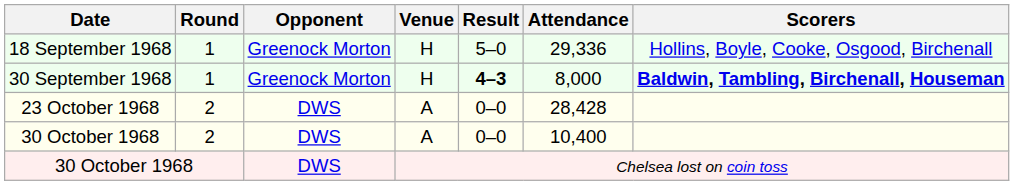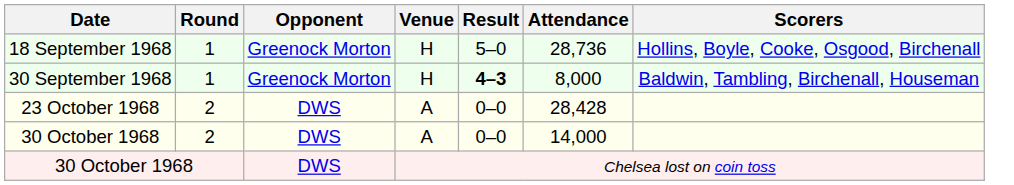 <table class="wikitable sortable" style="font-size:95%; text-align:center">
 <tr>
 <th>Date</th>
 <th>Round</th>
 <th>Opponent</th>
 <th>Venue</th>
 <th>Result</th>
 <th>Attendance</th>
 <th>Scorers</th>
 </tr>
 <tr bgcolor = "#EEFFEE">
 <td>18 September 1968</td>
 <td>1</td>
 <td><a href='#'>Greenock Morton</a></td>
 <td>H</td>
 <td>5–0</td>
-<td>29,336</td>
+<td>28,736</td>
 <td><a href='#'>Hollins</a>, <a href='#'>Boyle</a>, <a href='#'>Cooke</a>, <a href='#'>Osgood</a>, <a href='#'>Birchenall</a></td>
 </tr>
 <tr bgcolor = "#EEFFEE">
 <td>30 September 1968</td>
 <td>1</td>
 <td><a href='#'>Greenock Morton</a></td>
 <td>H</td>
 <td><strong>4–3</strong></td>
 <td>8,000</td>
-<td><strong><a href='#'>Baldwin</a>, <a href='#'>Tambling</a>, <a href='#'>Birchenall</a>, <a href='#'>Houseman</a></strong></td>
+<td><a href='#'>Baldwin</a>, <a href='#'>Tambling</a>, <a href='#'>Birchenall</a>, <a href='#'>Houseman</a></td>
 </tr>
 <tr bgcolor = "#FFFFEE">
 <td>23 October 1968</td>
 <td>2</td>
 <td><a href='#'>DWS</a></td>
 <td>A</td>
 <td>0–0</td>
 <td>28,428</td>
 <td></td>
 </tr>
 <tr bgcolor = "#FFFFEE">
 <td>30 October 1968</td>
 <td>2</td>
 <td><a href='#'>DWS</a></td>
 <td>A</td>
 <td>0–0</td>
-<td>10,400</td>
+<td>14,000</td>
 <td></td>
 </tr>
 <tr bgcolor = "#FFEEEE">
 <td colspan="2" align=center>30 October 1968</td>
 <td align=center><a href='#'>DWS</a></td>
 <td colspan=4 align=center><small><em>Chelsea lost on <a href='#'>coin toss</a></em></small></td>
 </tr>
 </table>
